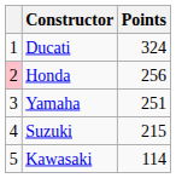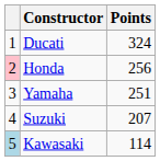 <table class="wikitable" style="font-size: 95%;">
 <tr>
 <th></th>
 <th>Constructor</th>
 <th>Points</th>
 </tr>
 <tr>
 <td align=center>1</td>
 <td> <a href='#'>Ducati</a></td>
 <td align=right>324</td>
 </tr>
 <tr>
 <td align=center style="background: pink;">2</td>
 <td> <a href='#'>Honda</a></td>
 <td align=right>256</td>
 </tr>
 <tr>
 <td align=center>3</td>
 <td> <a href='#'>Yamaha</a></td>
 <td align=right>251</td>
 </tr>
 <tr>
 <td align=center>4</td>
 <td> <a href='#'>Suzuki</a></td>
-<td align=right>215</td>
+<td align=right>207</td>
 </tr>
 <tr>
-<td align=center>5</td>
+<td align=center style="background: lightblue;">5</td>
 <td> <a href='#'>Kawasaki</a></td>
 <td align=right>114</td>
 </tr>
 </table>
